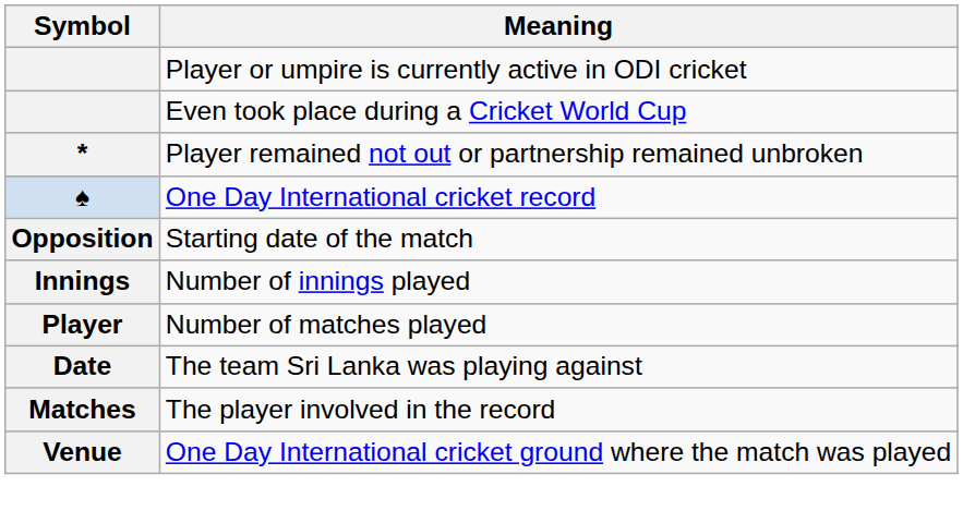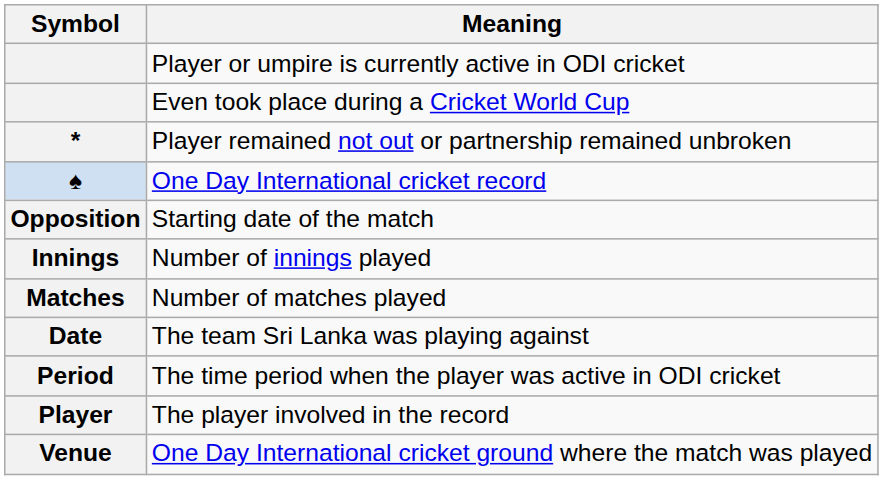 <table class="wikitable plainrowheaders">
 <tr>
 <th scope=col>Symbol</th>
 <th scope=col>Meaning</th>
 </tr>
 <tr>
 <th scope=row></th>
 <td>Player or umpire is currently active in ODI cricket</td>
 </tr>
 <tr>
 <th scope=row></th>
 <td>Even took place during a <a href='#'>Cricket World Cup</a></td>
 </tr>
 <tr>
 <th scope=row>*</th>
 <td>Player remained <a href='#'>not out</a> or partnership remained unbroken</td>
 </tr>
 <tr>
 <th scope=row style=background:#cee0f2;>♠</th>
 <td><a href='#'>One Day International cricket record</a></td>
 </tr>
 <tr>
 <th scope=row>Opposition</th>
 <td>Starting date of the match</td>
 </tr>
 <tr>
 <th scope=row>Innings</th>
 <td>Number of <a href='#'>innings</a> played</td>
 </tr>
 <tr>
-<th scope=row>Player</th>
+<th scope=row>Matches</th>
 <td>Number of matches played</td>
 </tr>
 <tr>
 <th scope=row>Date</th>
 <td>The team Sri Lanka was playing against</td>
 </tr>
 <tr>
-<th scope=row>Matches</th>
+<th scope=row>Period</th>
+<td>The time period when the player was active in ODI cricket</td>
+</tr>
+<tr>
+<th scope=row>Player</th>
 <td>The player involved in the record</td>
 </tr>
 <tr>
 <th scope=row>Venue</th>
 <td><a href='#'>One Day International cricket ground</a> where the match was played</td>
 </tr>
 </table>
